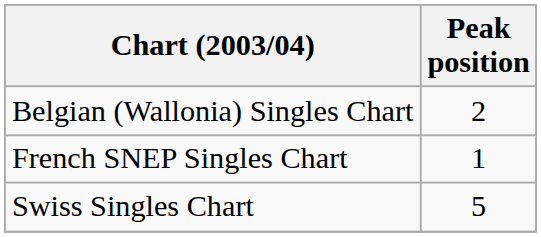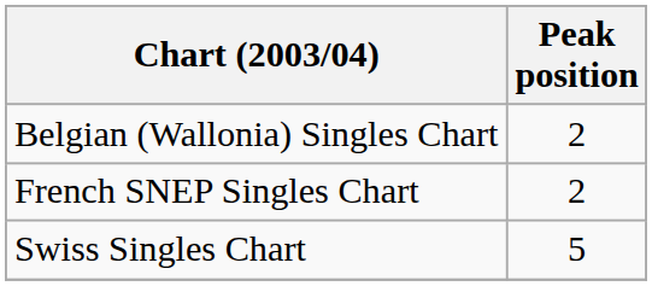 <table class="wikitable sortable">
 <tr>
 <th>Chart (2003/04)</th>
 <th>Peak<br>position</th>
 </tr>
 <tr>
 <td>Belgian (Wallonia) Singles Chart</td>
 <td align="center">2</td>
 </tr>
 <tr>
 <td>French SNEP Singles Chart</td>
-<td align="center">1</td>
+<td align="center">2</td>
 </tr>
 <tr>
 <td>Swiss Singles Chart</td>
 <td align="center">5</td>
 </tr>
 <tr>
 </tr>
 </table>
